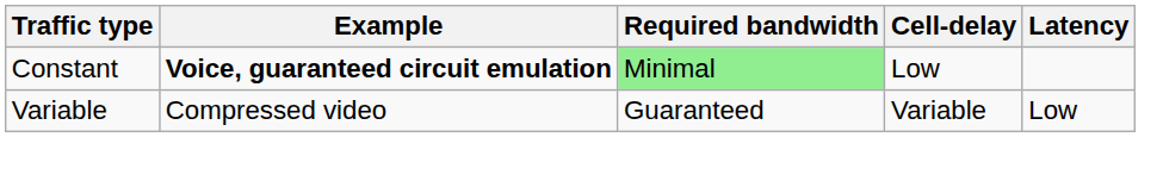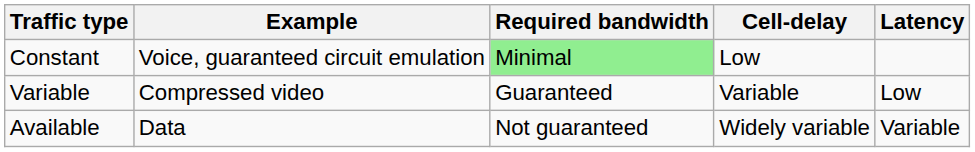 <table class="wikitable">
 <tr>
 <th>Traffic type</th>
 <th>Example</th>
 <th>Required bandwidth</th>
 <th>Cell-delay</th>
 <th>Latency</th>
 </tr>
 <tr>
 <td>Constant</td>
-<td><strong>Voice, guaranteed circuit emulation</strong></td>
+<td>Voice, guaranteed circuit emulation</td>
 <td style="background: lightgreen;">Minimal</td>
 <td>Low</td>
 <td></td>
 </tr>
 <tr>
 <td>Variable</td>
 <td>Compressed video</td>
 <td>Guaranteed</td>
 <td>Variable</td>
 <td>Low</td>
 </tr>
+<tr>
+<td>Available</td>
+<td>Data</td>
+<td>Not guaranteed</td>
+<td>Widely variable</td>
+<td>Variable</td>
+</tr>
 </table>
